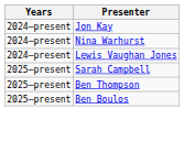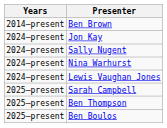 <table class="wikitable">
 <tr align="center">
 <th>Years</th>
 <th>Presenter</th>
 </tr>
 <tr>
+<td>2014–present</td>
+<td><a href='#'>Ben Brown</a></td>
+</tr>
+<tr>
 <td>2024–present</td>
 <td><a href='#'>Jon Kay</a></td>
+</tr>
+<tr>
+<td>2024–present</td>
+<td><a href='#'>Sally Nugent</a></td>
 </tr>
 <tr>
 <td>2024–present</td>
 <td><a href='#'>Nina Warhurst</a></td>
 </tr>
 <tr>
 <td>2024–present</td>
 <td><a href='#'>Lewis Vaughan Jones</a></td>
 </tr>
 <tr>
 <td>2025–present</td>
 <td><a href='#'>Sarah Campbell</a></td>
 </tr>
 <tr>
 <td>2025–present</td>
 <td><a href='#'>Ben Thompson</a></td>
 </tr>
 <tr>
 <td>2025–present</td>
 <td><a href='#'>Ben Boulos</a></td>
 </tr>
 </table>
